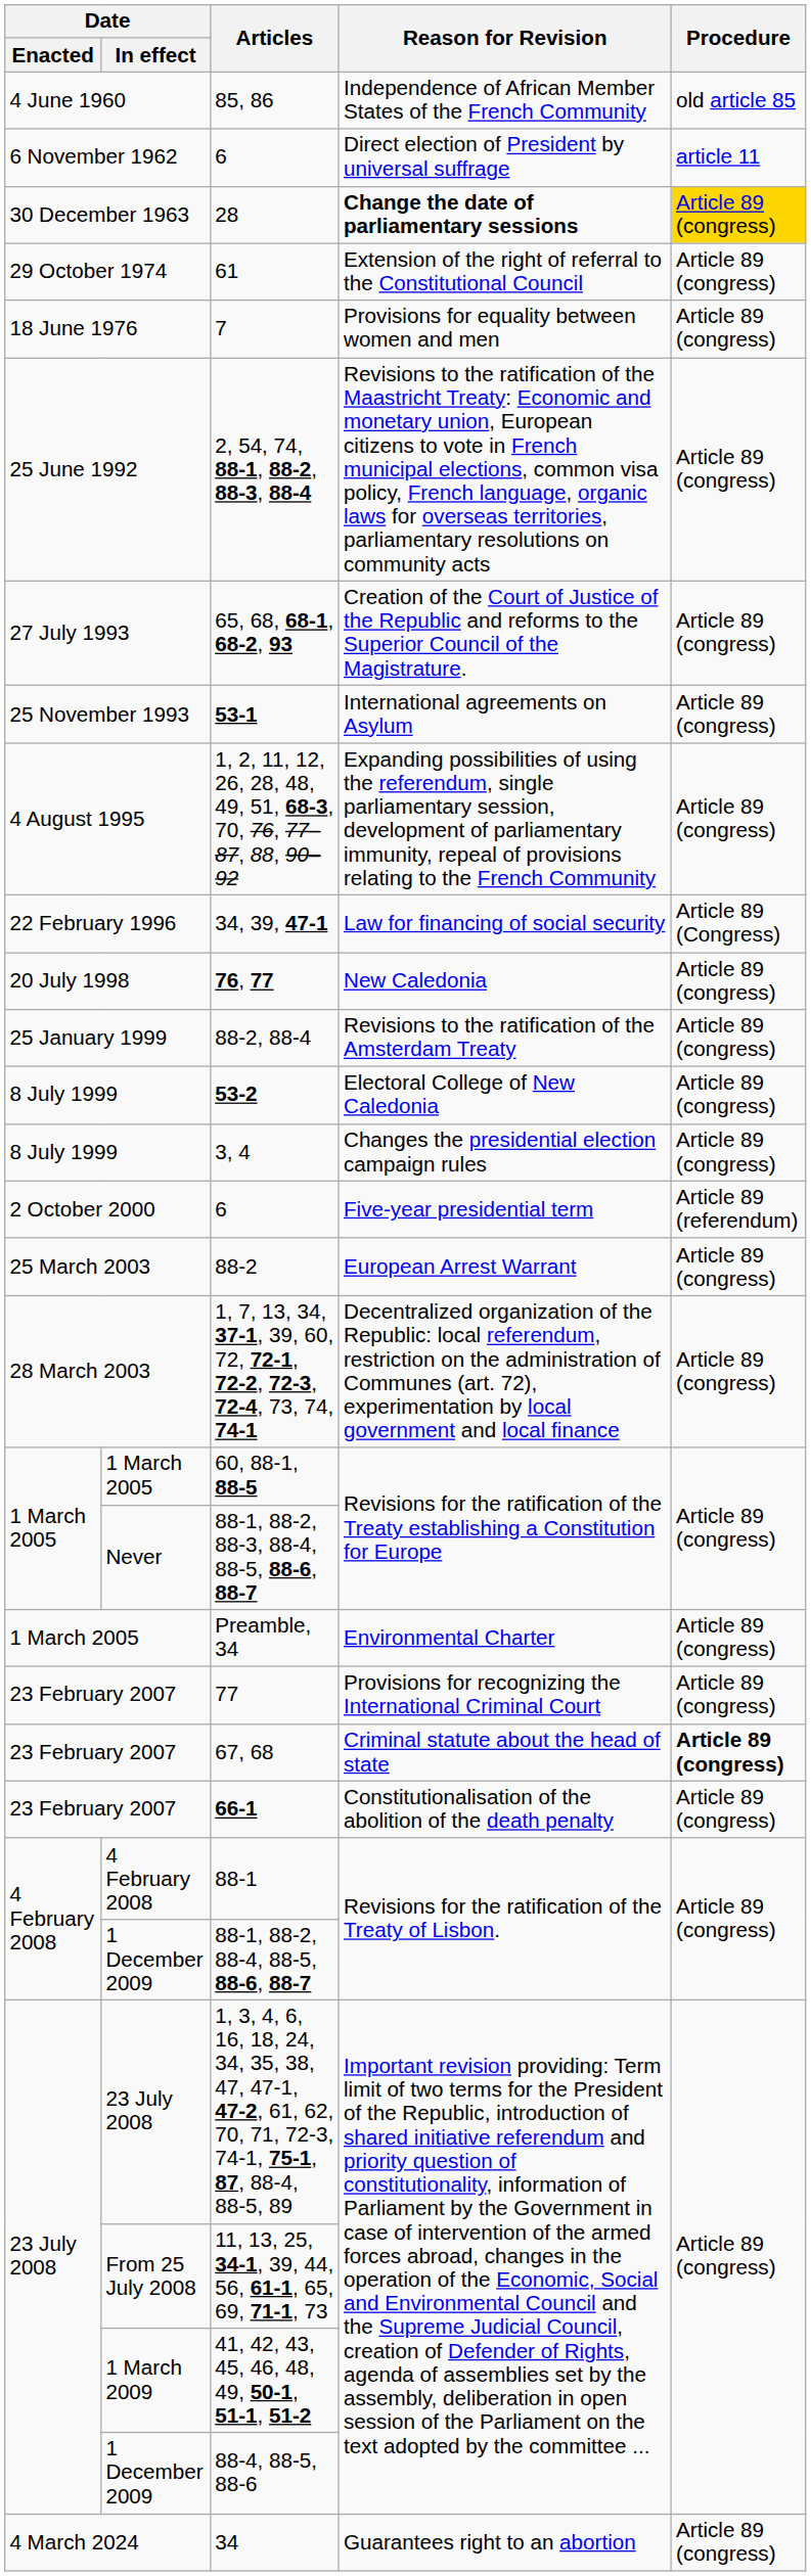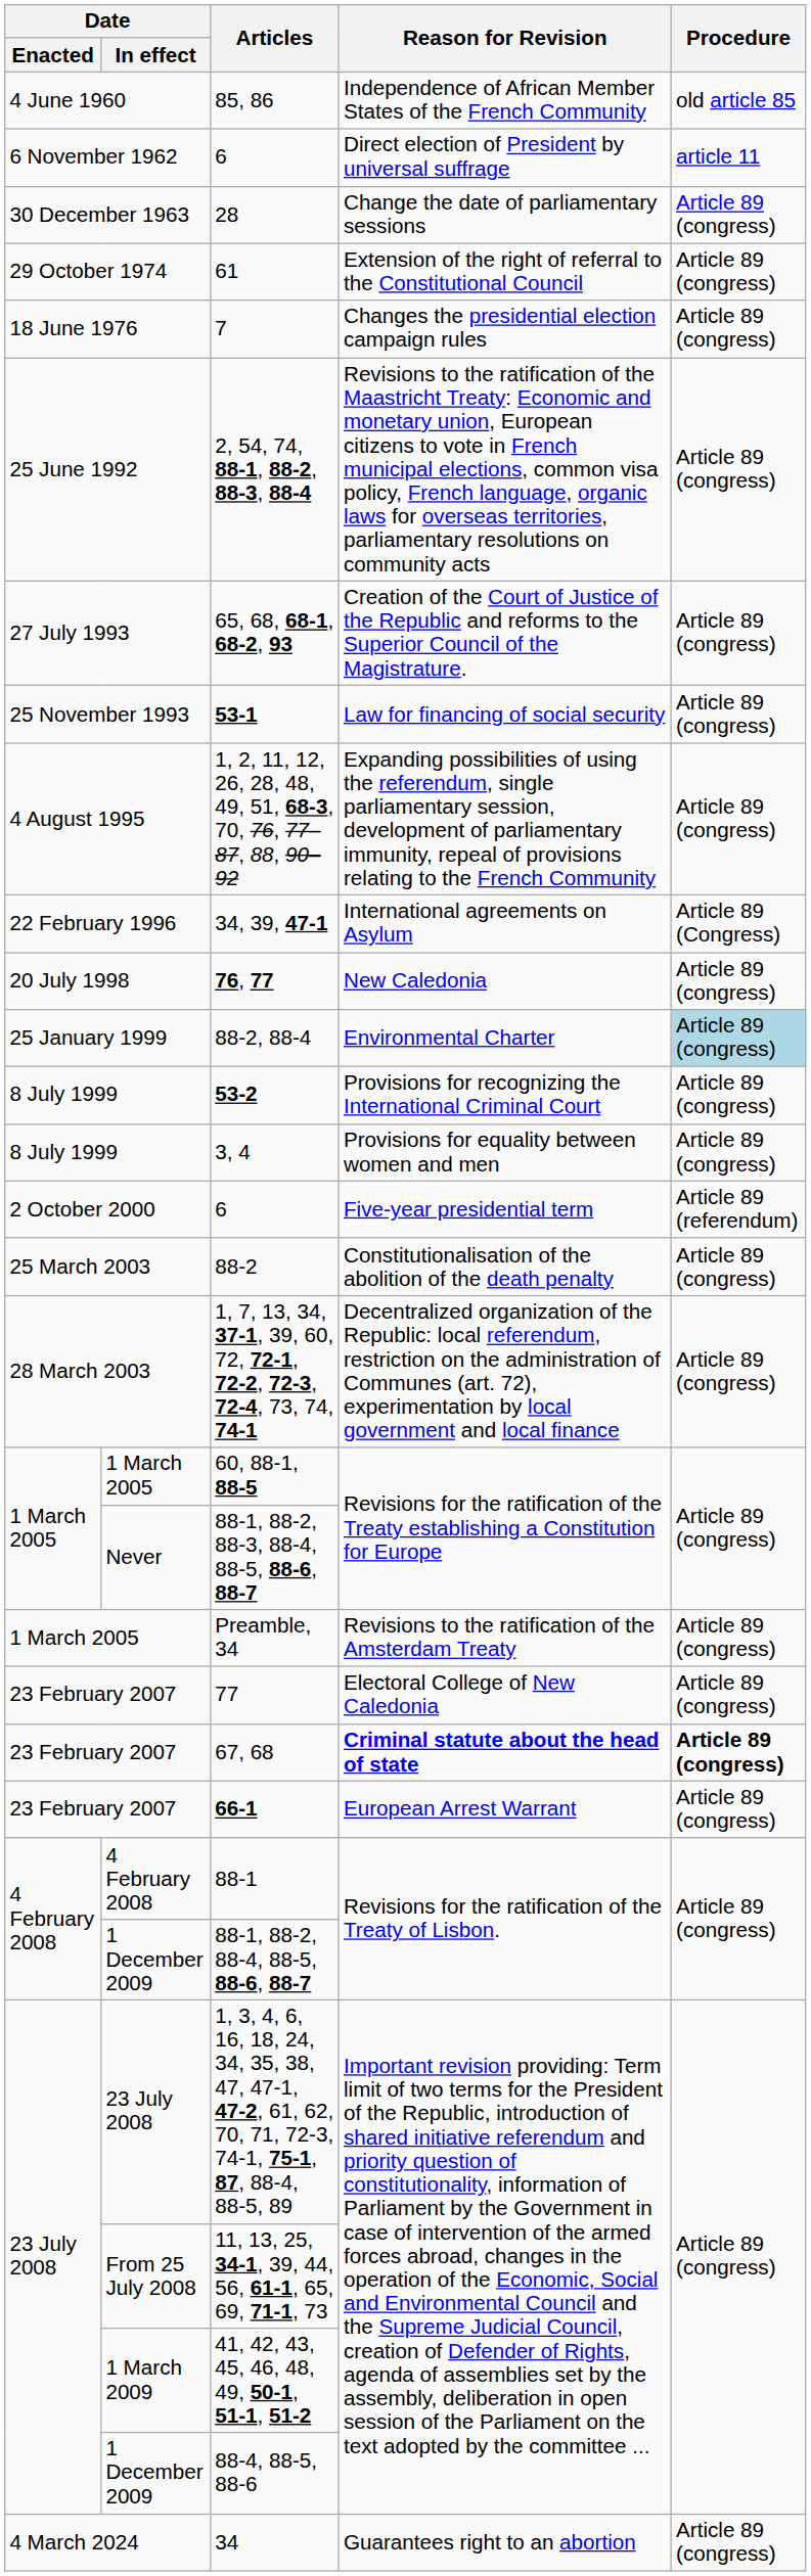 <table class="wikitable">
 <tr>
 <th colspan="2">Date</th>
 <th rowspan="2">Articles</th>
 <th rowspan="2" class="unsortable">Reason for Revision</th>
 <th rowspan="2">Procedure</th>
 </tr>
 <tr>
 <th>Enacted</th>
 <th>In effect</th>
 </tr>
 <tr>
 <td colspan="2">4 June 1960</td>
 <td>85, 86</td>
 <td>Independence of African Member States of the <a href='#'>French Community</a></td>
 <td>old <a href='#'>article 85</a></td>
 </tr>
 <tr>
 <td colspan="2">6 November 1962</td>
 <td>6</td>
 <td>Direct election of <a href='#'>President</a> by <a href='#'>universal suffrage</a></td>
 <td><a href='#'>article 11</a></td>
 </tr>
 <tr>
 <td colspan="2">30 December 1963</td>
 <td>28</td>
-<td><strong>Change the date of parliamentary sessions</strong></td>
-<td style="background: gold;"><a href='#'>Article 89</a> (congress)</td>
+<td>Change the date of parliamentary sessions</td>
+<td><a href='#'>Article 89</a> (congress)</td>
 </tr>
 <tr>
 <td colspan="2">29 October 1974</td>
 <td>61</td>
 <td>Extension of the right of referral to the <a href='#'>Constitutional Council</a></td>
 <td>Article 89 (congress)</td>
 </tr>
 <tr>
 <td colspan="2">18 June 1976</td>
 <td>7</td>
-<td>Provisions for equality between women and men</td>
+<td>Changes the <a href='#'>presidential election</a> campaign rules</td>
 <td>Article 89 (congress)</td>
 </tr>
 <tr>
 <td colspan="2">25 June 1992</td>
 <td>2, 54, 74, <strong><u>88-1</u></strong>, <strong><u>88-2</u></strong>, <strong><u>88-3</u></strong>, <strong><u>88-4</u></strong></td>
 <td>Revisions to the ratification of the <a href='#'>Maastricht Treaty</a>: <a href='#'>Economic and monetary union</a>, European citizens to vote in <a href='#'>French municipal elections</a>, common visa policy, <a href='#'>French language</a>, <a href='#'>organic laws</a> for <a href='#'>overseas territories</a>, parliamentary resolutions on community acts</td>
 <td>Article 89 (congress)</td>
 </tr>
 <tr>
 <td colspan="2">27 July 1993</td>
 <td>65, 68, <strong><u>68-1</u></strong>, <strong><u>68-2</u></strong>, <strong><u>93</u></strong></td>
 <td>Creation of the <a href='#'>Court of Justice of the Republic</a> and reforms to the <a href='#'>Superior Council of the Magistrature</a>.</td>
 <td>Article 89 (congress)</td>
 </tr>
 <tr>
 <td colspan="2">25 November 1993</td>
 <td><strong><u>53-1</u></strong></td>
-<td>International agreements on <a href='#'>Asylum</a></td>
+<td><a href='#'>Law for financing of social security</a></td>
 <td>Article 89 (congress)</td>
 </tr>
 <tr>
 <td colspan="2">4 August 1995</td>
 <td>1, 2, 11, 12, 26, 28, 48, 49, 51, <strong><u>68-3</u></strong>, 70, <s><em>76</em></s>, <s><em>77–87</em></s>, <em>88</em>, <em><s>90–92</s></em></td>
 <td>Expanding possibilities of using the <a href='#'>referendum</a>, single parliamentary session, development of parliamentary immunity, repeal of provisions relating to the <a href='#'>French Community</a></td>
 <td>Article 89 (congress)</td>
 </tr>
 <tr>
 <td colspan="2">22 February 1996</td>
 <td>34, 39, <strong><u>47-1</u></strong></td>
-<td><a href='#'>Law for financing of social security</a></td>
+<td>International agreements on <a href='#'>Asylum</a></td>
 <td>Article 89 (Congress)</td>
 </tr>
 <tr>
 <td colspan="2">20 July 1998</td>
 <td><strong><u>76</u></strong>, <strong><u>77</u></strong></td>
 <td><a href='#'>New Caledonia</a></td>
 <td>Article 89 (congress)</td>
 </tr>
 <tr>
 <td colspan="2">25 January 1999</td>
 <td>88-2, 88-4</td>
-<td>Revisions to the ratification of the <a href='#'>Amsterdam Treaty</a></td>
-<td>Article 89 (congress)</td>
+<td><a href='#'>Environmental Charter</a></td>
+<td style="background: lightblue;">Article 89 (congress)</td>
 </tr>
 <tr>
 <td colspan="2">8 July 1999</td>
 <td><strong><u>53-2</u></strong></td>
-<td>Electoral College of <a href='#'>New Caledonia</a></td>
+<td>Provisions for recognizing the <a href='#'>International Criminal Court</a></td>
 <td>Article 89 (congress)</td>
 </tr>
 <tr>
 <td colspan="2">8 July 1999</td>
 <td>3, 4</td>
-<td>Changes the <a href='#'>presidential election</a> campaign rules</td>
+<td>Provisions for equality between women and men</td>
 <td>Article 89 (congress)</td>
 </tr>
 <tr>
 <td colspan="2">2 October 2000</td>
 <td>6</td>
 <td><a href='#'>Five-year presidential term</a></td>
 <td>Article 89 (referendum)</td>
 </tr>
 <tr>
 <td colspan="2">25 March 2003</td>
 <td>88-2</td>
-<td><a href='#'>European Arrest Warrant</a></td>
+<td>Constitutionalisation of the abolition of the <a href='#'>death penalty</a></td>
 <td>Article 89 (congress)</td>
 </tr>
 <tr>
 <td colspan="2">28 March 2003</td>
 <td>1, 7, 13, 34, <strong><u>37-1</u></strong>, 39, 60, 72, <strong><u>72-1</u></strong>, <strong><u>72-2</u></strong>, <strong><u>72-3</u></strong>, <strong><u>72-4</u></strong>, 73, 74, <strong><u>74-1</u></strong></td>
 <td>Decentralized organization of the Republic: local <a href='#'>referendum</a>, restriction on the administration of Communes (art. 72), experimentation by <a href='#'>local government</a> and <a href='#'>local finance</a></td>
 <td>Article 89 (congress)</td>
 </tr>
 <tr>
 <td rowspan="2">1 March 2005</td>
 <td>1 March 2005</td>
 <td>60, 88-1, <strong><u>88-5</u></strong></td>
 <td rowspan="2">Revisions for the ratification of the <a href='#'>Treaty establishing a Constitution for Europe</a></td>
 <td rowspan="2">Article 89 (congress)</td>
 </tr>
 <tr>
 <td>Never</td>
 <td>88-1, 88-2, 88-3, 88-4, 88-5, <strong><u>88-6</u></strong>, <strong><u>88-7</u></strong></td>
 </tr>
 <tr>
 <td colspan="2">1 March 2005</td>
 <td>Preamble, 34</td>
-<td><a href='#'>Environmental Charter</a></td>
+<td>Revisions to the ratification of the <a href='#'>Amsterdam Treaty</a></td>
 <td>Article 89 (congress)</td>
 </tr>
 <tr>
 <td colspan="2">23 February 2007</td>
 <td>77</td>
-<td>Provisions for recognizing the <a href='#'>International Criminal Court</a></td>
+<td>Electoral College of <a href='#'>New Caledonia</a></td>
 <td>Article 89 (congress)</td>
 </tr>
 <tr>
 <td colspan="2">23 February 2007</td>
 <td>67, 68</td>
-<td><a href='#'>Criminal statute about the head of state</a></td>
+<td><strong><a href='#'>Criminal statute about the head of state</a></strong></td>
 <td><strong>Article 89 (congress)</strong></td>
 </tr>
 <tr>
 <td colspan="2">23 February 2007</td>
 <td><strong><u>66-1</u></strong></td>
-<td>Constitutionalisation of the abolition of the <a href='#'>death penalty</a></td>
+<td><a href='#'>European Arrest Warrant</a></td>
 <td>Article 89 (congress)</td>
 </tr>
 <tr>
 <td rowspan="2">4 February 2008</td>
 <td>4 February 2008</td>
 <td>88-1</td>
 <td rowspan="2">Revisions for the ratification of the <a href='#'>Treaty of Lisbon</a>.</td>
 <td rowspan="2">Article 89 (congress)</td>
 </tr>
 <tr>
 <td>1 December 2009</td>
 <td>88-1, 88-2, 88-4, 88-5, <strong><u>88-6</u></strong>, <strong><u>88-7</u></strong></td>
 </tr>
 <tr>
 <td rowspan="4">23 July 2008</td>
 <td>23 July 2008</td>
 <td>1, 3, 4, 6, 16, 18, 24, 34, 35, 38, 47, 47-1, <strong><u>47-2</u></strong>, 61, 62, 70, 71, 72-3, 74-1, <strong><u>75-1</u></strong>, <strong><u>87</u></strong>, 88-4, 88-5, 89</td>
 <td rowspan="4"><a href='#'>Important revision</a> providing: Term limit of two terms for the President of the Republic, introduction of <a href='#'>shared initiative referendum</a> and <a href='#'>priority question of constitutionality</a>, information of Parliament by the Government in case of intervention of the armed forces abroad, changes in the operation of the <a href='#'>Economic, Social and Environmental Council</a> and the <a href='#'>Supreme Judicial Council</a>, creation of <a href='#'>Defender of Rights</a>, agenda of assemblies set by the assembly, deliberation in open session of the Parliament on the text adopted by the committee ...</td>
 <td rowspan="4">Article 89 (congress)</td>
 </tr>
 <tr>
 <td>From 25 July 2008</td>
 <td>11, 13, 25, <strong><u>34-1</u></strong>, 39, 44, 56, <strong><u>61-1</u></strong>, 65, 69, <strong><u>71-1</u></strong>, 73</td>
 </tr>
 <tr>
 <td>1 March 2009</td>
 <td>41, 42, 43, 45, 46, 48, 49, <strong><u>50-1</u></strong>, <strong><u>51-1</u></strong>, <strong><u>51-2</u></strong></td>
 </tr>
 <tr>
 <td>1 December 2009</td>
 <td>88-4, 88-5, 88-6</td>
 </tr>
 <tr>
 <td colspan="2">4 March 2024</td>
 <td>34</td>
 <td>Guarantees right to an <a href='#'>abortion</a></td>
 <td>Article 89 (congress)</td>
 </tr>
 </table>
